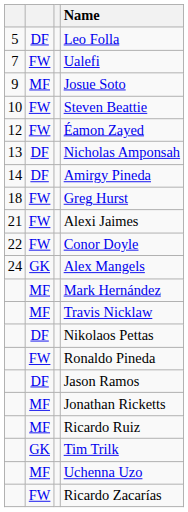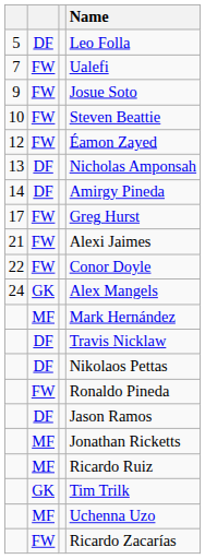 <table class="wikitable sortable" style="text-align:center;">
 <tr>
 <th></th>
 <th></th>
 <th></th>
 <th style="text-align:left;">Name</th>
 </tr>
 <tr>
 <td>5</td>
 <td><a href='#'>DF</a></td>
 <td></td>
 <td data-sort-value="Folla, Leo" style="text-align:left;"><a href='#'>Leo Folla</a></td>
 </tr>
 <tr>
 <td>7</td>
 <td><a href='#'>FW</a></td>
 <td></td>
 <td data-sort-value="Ualefi" style="text-align:left;"><a href='#'>Ualefi</a></td>
 </tr>
 <tr>
 <td>9</td>
-<td><a href='#'>MF</a></td>
+<td><a href='#'>FW</a></td>
 <td></td>
 <td data-sort-value="Soto, Josue" style="text-align:left;"><a href='#'>Josue Soto</a></td>
 </tr>
 <tr>
 <td>10</td>
 <td><a href='#'>FW</a></td>
 <td></td>
 <td data-sort-value="Beattie, Steven" style="text-align:left;"><a href='#'>Steven Beattie</a></td>
 </tr>
 <tr>
 <td>12</td>
 <td><a href='#'>FW</a></td>
 <td></td>
 <td data-sort-value="Zayed, Éamon" style="text-align:left;"><a href='#'>Éamon Zayed</a></td>
 </tr>
 <tr>
 <td>13</td>
 <td><a href='#'>DF</a></td>
 <td></td>
 <td data-sort-value="Amponsah, Nicholas" style="text-align:left;"><a href='#'>Nicholas Amponsah</a></td>
 </tr>
 <tr>
 <td>14</td>
 <td><a href='#'>DF</a></td>
 <td></td>
 <td data-sort-value="Pineda, Amirgy" style="text-align:left;"><a href='#'>Amirgy Pineda</a></td>
 </tr>
 <tr>
-<td>18</td>
+<td>17</td>
 <td><a href='#'>FW</a></td>
 <td></td>
 <td data-sort-value="Hurst, Greg" style="text-align:left;"><a href='#'>Greg Hurst</a></td>
 </tr>
 <tr>
 <td>21</td>
 <td><a href='#'>FW</a></td>
 <td></td>
 <td data-sort-value="Jaimes, Alexi" style="text-align:left;">Alexi Jaimes</td>
 </tr>
 <tr>
 <td>22</td>
 <td><a href='#'>FW</a></td>
 <td></td>
 <td data-sort-value="Doyle, Conor" style="text-align:left;"><a href='#'>Conor Doyle</a></td>
 </tr>
 <tr>
 <td>24</td>
 <td><a href='#'>GK</a></td>
 <td></td>
 <td data-sort-value="Mangels, Alex" style="text-align:left;"><a href='#'>Alex Mangels</a></td>
 </tr>
 <tr>
 <td></td>
 <td><a href='#'>MF</a></td>
 <td></td>
 <td data-sort-value="Hernandez, Mark" style="text-align:left;"><a href='#'>Mark Hernández</a></td>
 </tr>
 <tr>
 <td></td>
-<td><a href='#'>MF</a></td>
+<td><a href='#'>DF</a></td>
 <td></td>
 <td data-sort-value="Nicklaw, Travis" style="text-align:left;"><a href='#'>Travis Nicklaw</a></td>
 </tr>
 <tr>
 <td></td>
 <td><a href='#'>DF</a></td>
 <td></td>
 <td data-sort-value="Pettas, Nikolaos" style="text-align:left;">Nikolaos Pettas</td>
 </tr>
 <tr>
 <td></td>
 <td><a href='#'>FW</a></td>
 <td></td>
 <td data-sort-value="Pineda, Ronaldo" style="text-align:left;">Ronaldo Pineda</td>
 </tr>
 <tr>
 <td></td>
 <td><a href='#'>DF</a></td>
 <td></td>
 <td data-sort-value="Ramos, Jason" style="text-align:left;">Jason Ramos</td>
 </tr>
 <tr>
 <td></td>
 <td><a href='#'>MF</a></td>
 <td></td>
 <td data-sort-value="Ricketts, Jonathan" style="text-align:left;">Jonathan Ricketts</td>
 </tr>
 <tr>
 <td></td>
 <td><a href='#'>MF</a></td>
 <td></td>
 <td data-sort-value="Ruiz, Ricardo" style="text-align:left;">Ricardo Ruiz</td>
 </tr>
 <tr>
 <td></td>
 <td><a href='#'>GK</a></td>
 <td></td>
 <td data-sort-value="Trilk, Tim" style="text-align:left;"><a href='#'>Tim Trilk</a></td>
 </tr>
 <tr>
 <td></td>
 <td><a href='#'>MF</a></td>
 <td></td>
 <td data-sort-value="Uzo, Uchenna" style="text-align:left;"><a href='#'>Uchenna Uzo</a></td>
 </tr>
 <tr>
 <td></td>
 <td><a href='#'>FW</a></td>
 <td></td>
 <td data-sort-value="Zacarías, Ricardo" style="text-align:left;">Ricardo Zacarías</td>
 </tr>
 </table>
